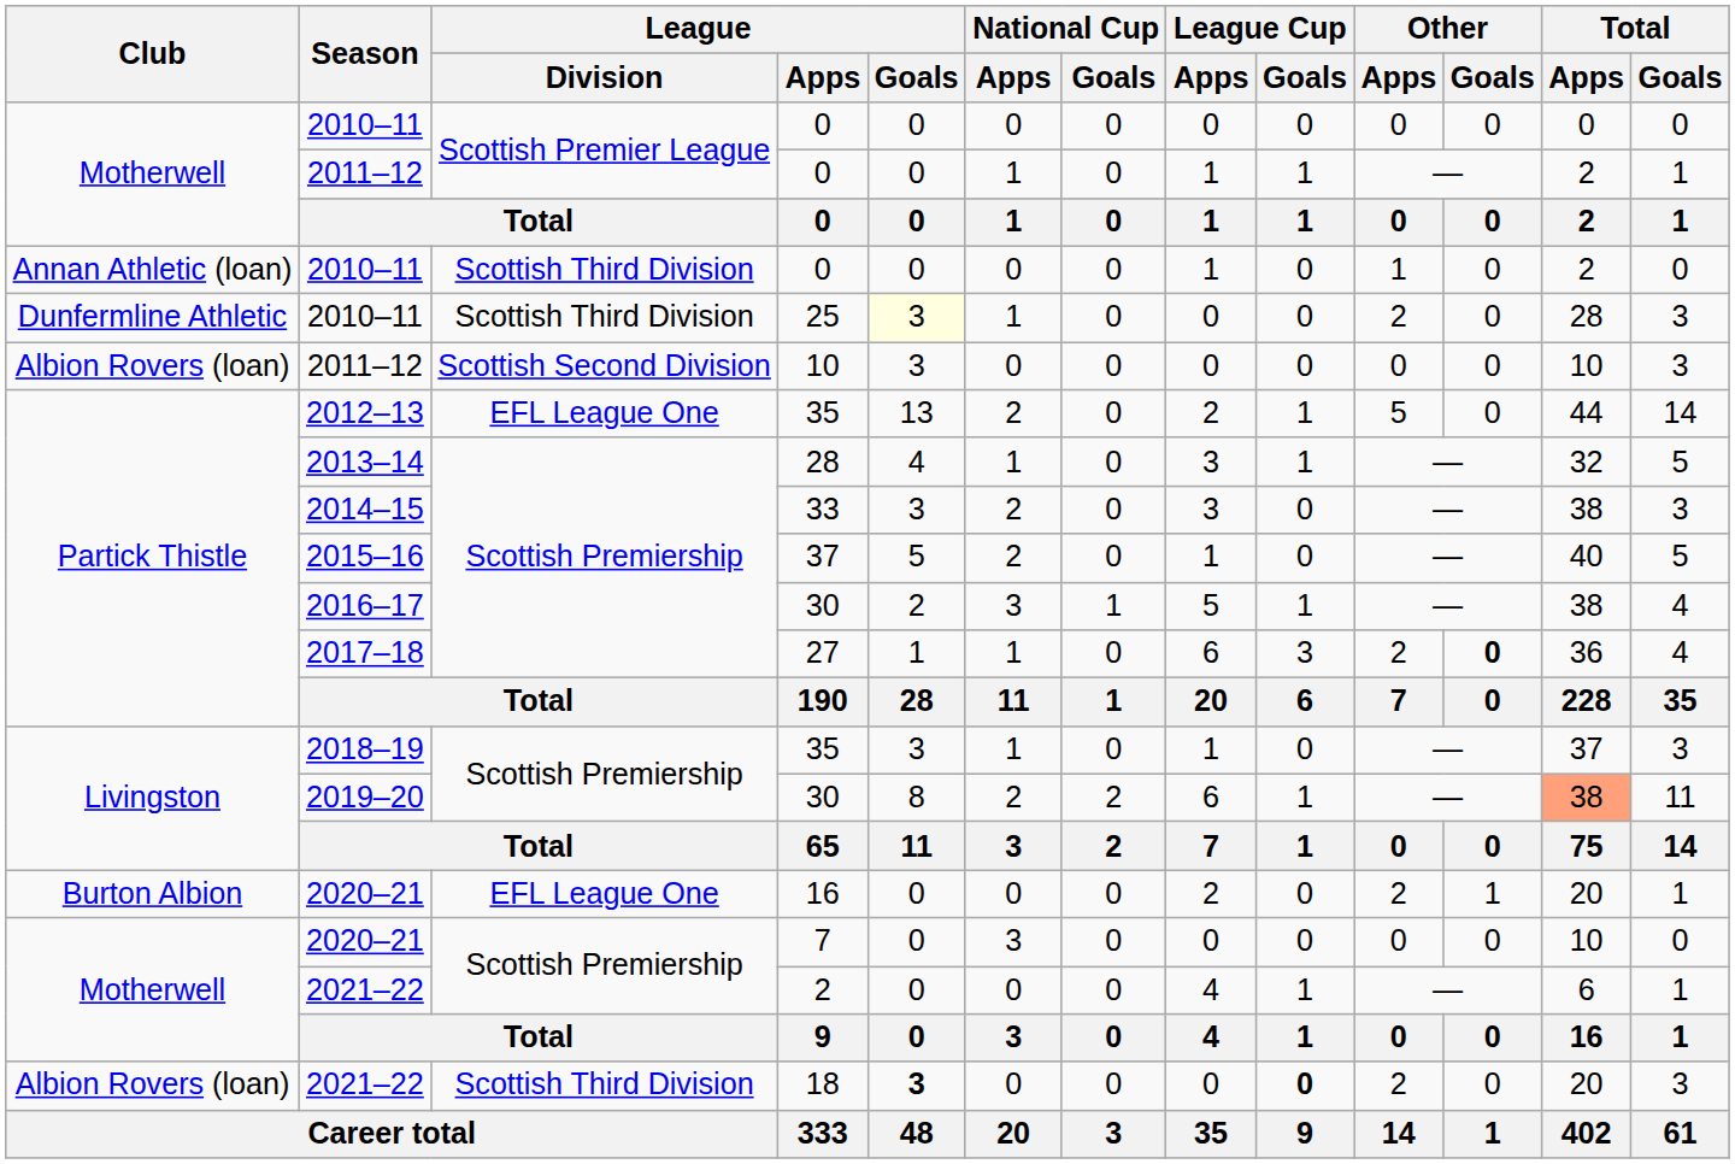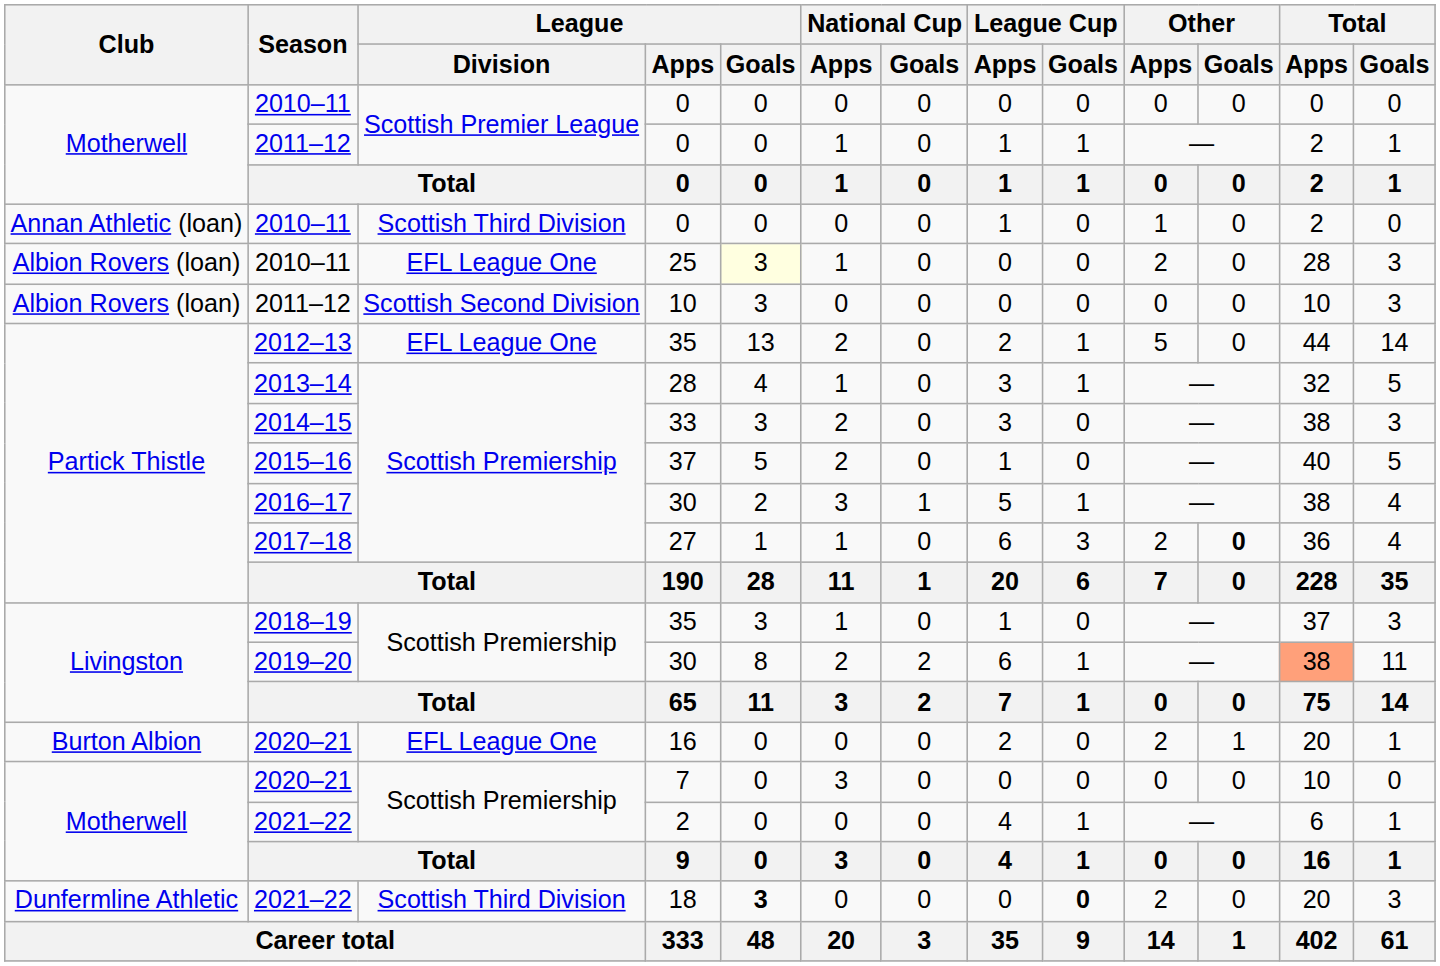 <table class="wikitable" style="text-align: center">
 <tr>
 <th rowspan="2">Club</th>
 <th rowspan="2">Season</th>
 <th colspan="3">League</th>
 <th colspan="2">National Cup</th>
 <th colspan="2">League Cup</th>
 <th colspan="2">Other</th>
 <th colspan="2">Total</th>
 </tr>
 <tr>
 <th>Division</th>
 <th>Apps</th>
 <th>Goals</th>
 <th>Apps</th>
 <th>Goals</th>
 <th>Apps</th>
 <th>Goals</th>
 <th>Apps</th>
 <th>Goals</th>
 <th>Apps</th>
 <th>Goals</th>
 </tr>
 <tr>
 <td rowspan="3"><a href='#'>Motherwell</a></td>
 <td><a href='#'>2010–11</a></td>
 <td rowspan="2"><a href='#'>Scottish Premier League</a></td>
 <td>0</td>
 <td>0</td>
 <td>0</td>
 <td>0</td>
 <td>0</td>
 <td>0</td>
 <td>0</td>
 <td>0</td>
 <td>0</td>
 <td>0</td>
 </tr>
 <tr>
 <td><a href='#'>2011–12</a></td>
 <td>0</td>
 <td>0</td>
 <td>1</td>
 <td>0</td>
 <td>1</td>
 <td>1</td>
 <td colspan="2">—</td>
 <td>2</td>
 <td>1</td>
 </tr>
 <tr>
 <th colspan="2">Total</th>
 <th>0</th>
 <th>0</th>
 <th>1</th>
 <th>0</th>
 <th>1</th>
 <th>1</th>
 <th>0</th>
 <th>0</th>
 <th>2</th>
 <th>1</th>
 </tr>
 <tr>
 <td><a href='#'>Annan Athletic</a> (loan)</td>
 <td><a href='#'>2010–11</a></td>
 <td><a href='#'>Scottish Third Division</a></td>
 <td>0</td>
 <td>0</td>
 <td>0</td>
 <td>0</td>
 <td>1</td>
 <td>0</td>
 <td>1</td>
 <td>0</td>
 <td>2</td>
 <td>0</td>
 </tr>
 <tr>
-<td><a href='#'>Dunfermline Athletic</a></td>
+<td><a href='#'>Albion Rovers</a> (loan)</td>
 <td>2010–11</td>
-<td>Scottish Third Division</td>
+<td><a href='#'>EFL League One</a></td>
 <td>25</td>
 <td style="background: lightyellow;">3</td>
 <td>1</td>
 <td>0</td>
 <td>0</td>
 <td>0</td>
 <td>2</td>
 <td>0</td>
 <td>28</td>
 <td>3</td>
 </tr>
 <tr>
 <td><a href='#'>Albion Rovers</a> (loan)</td>
 <td>2011–12</td>
 <td><a href='#'>Scottish Second Division</a></td>
 <td>10</td>
 <td>3</td>
 <td>0</td>
 <td>0</td>
 <td>0</td>
 <td>0</td>
 <td>0</td>
 <td>0</td>
 <td>10</td>
 <td>3</td>
 </tr>
 <tr>
 <td rowspan="7"><a href='#'>Partick Thistle</a></td>
 <td><a href='#'>2012–13</a></td>
 <td><a href='#'>EFL League One</a></td>
 <td>35</td>
 <td>13</td>
 <td>2</td>
 <td>0</td>
 <td>2</td>
 <td>1</td>
 <td>5</td>
 <td>0</td>
 <td>44</td>
 <td>14</td>
 </tr>
 <tr>
 <td><a href='#'>2013–14</a></td>
 <td rowspan="5"><a href='#'>Scottish Premiership</a></td>
 <td>28</td>
 <td>4</td>
 <td>1</td>
 <td>0</td>
 <td>3</td>
 <td>1</td>
 <td colspan="2">—</td>
 <td>32</td>
 <td>5</td>
 </tr>
 <tr>
 <td><a href='#'>2014–15</a></td>
 <td>33</td>
 <td>3</td>
 <td>2</td>
 <td>0</td>
 <td>3</td>
 <td>0</td>
 <td colspan="2">—</td>
 <td>38</td>
 <td>3</td>
 </tr>
 <tr>
 <td><a href='#'>2015–16</a></td>
 <td>37</td>
 <td>5</td>
 <td>2</td>
 <td>0</td>
 <td>1</td>
 <td>0</td>
 <td colspan="2">—</td>
 <td>40</td>
 <td>5</td>
 </tr>
 <tr>
 <td><a href='#'>2016–17</a></td>
 <td>30</td>
 <td>2</td>
 <td>3</td>
 <td>1</td>
 <td>5</td>
 <td>1</td>
 <td colspan="2">—</td>
 <td>38</td>
 <td>4</td>
 </tr>
 <tr>
 <td><a href='#'>2017–18</a></td>
 <td>27</td>
 <td>1</td>
 <td>1</td>
 <td>0</td>
 <td>6</td>
 <td>3</td>
 <td>2</td>
 <td><strong>0</strong></td>
 <td>36</td>
 <td>4</td>
 </tr>
 <tr>
 <th colspan="2">Total</th>
 <th>190</th>
 <th>28</th>
 <th>11</th>
 <th>1</th>
 <th>20</th>
 <th>6</th>
 <th>7</th>
 <th>0</th>
 <th>228</th>
 <th>35</th>
 </tr>
 <tr>
 <td rowspan=3><a href='#'>Livingston</a></td>
 <td><a href='#'>2018–19</a></td>
 <td rowspan=2>Scottish Premiership</td>
 <td>35</td>
 <td>3</td>
 <td>1</td>
 <td>0</td>
 <td>1</td>
 <td>0</td>
 <td colspan="2">—</td>
 <td>37</td>
 <td>3</td>
 </tr>
 <tr>
 <td><a href='#'>2019–20</a></td>
 <td>30</td>
 <td>8</td>
 <td>2</td>
 <td>2</td>
 <td>6</td>
 <td>1</td>
 <td colspan=2>—</td>
 <td style="background: lightsalmon;">38</td>
 <td>11</td>
 </tr>
 <tr>
 <th colspan=2>Total</th>
 <th>65</th>
 <th>11</th>
 <th>3</th>
 <th>2</th>
 <th>7</th>
 <th>1</th>
 <th>0</th>
 <th>0</th>
 <th>75</th>
 <th>14</th>
 </tr>
 <tr>
 <td><a href='#'>Burton Albion</a></td>
 <td><a href='#'>2020–21</a></td>
 <td><a href='#'>EFL League One</a></td>
 <td>16</td>
 <td>0</td>
 <td>0</td>
 <td>0</td>
 <td>2</td>
 <td>0</td>
 <td>2</td>
 <td>1</td>
 <td>20</td>
 <td>1</td>
 </tr>
 <tr>
 <td rowspan=3><a href='#'>Motherwell</a></td>
 <td><a href='#'>2020–21</a></td>
 <td rowspan=2>Scottish Premiership</td>
 <td>7</td>
 <td>0</td>
 <td>3</td>
 <td>0</td>
 <td>0</td>
 <td>0</td>
 <td>0</td>
 <td>0</td>
 <td>10</td>
 <td>0</td>
 </tr>
 <tr>
 <td><a href='#'>2021–22</a></td>
 <td>2</td>
 <td>0</td>
 <td>0</td>
 <td>0</td>
 <td>4</td>
 <td>1</td>
 <td colspan=2>—</td>
 <td>6</td>
 <td>1</td>
 </tr>
 <tr>
 <th colspan=2>Total</th>
 <th>9</th>
 <th>0</th>
 <th>3</th>
 <th>0</th>
 <th>4</th>
 <th>1</th>
 <th>0</th>
 <th>0</th>
 <th>16</th>
 <th>1</th>
 </tr>
 <tr>
-<td><a href='#'>Albion Rovers</a> (loan)</td>
+<td><a href='#'>Dunfermline Athletic</a></td>
 <td><a href='#'>2021–22</a></td>
 <td><a href='#'>Scottish Third Division</a></td>
 <td>18</td>
 <td><strong>3</strong></td>
 <td>0</td>
 <td>0</td>
 <td>0</td>
 <td><strong>0</strong></td>
 <td>2</td>
 <td>0</td>
 <td>20</td>
 <td>3</td>
 </tr>
 <tr>
 <th colspan="3">Career total</th>
 <th>333</th>
 <th>48</th>
 <th>20</th>
 <th>3</th>
 <th>35</th>
 <th>9</th>
 <th>14</th>
 <th>1</th>
 <th>402</th>
 <th>61</th>
 </tr>
 </table>
